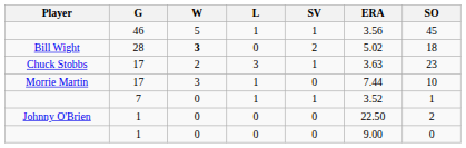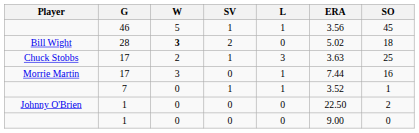 <table class="wikitable sortable">
 <tr>
 <th bgcolor="#DDDDFF" width="16%">Player</th>
 <th bgcolor="#DDDDFF" width="9%">G</th>
 <th bgcolor="#DDDDFF" width="9%">W</th>
+<th bgcolor="#DDDDFF" width="9%">SV</th>
 <th bgcolor="#DDDDFF" width="9%">L</th>
-<th bgcolor="#DDDDFF" width="9%">SV</th>
 <th bgcolor="#DDDDFF" width="9%">ERA</th>
 <th bgcolor="#DDDDFF" width="9%">SO</th>
 </tr>
 <tr align="center">
 <td></td>
 <td>46</td>
 <td>5</td>
 <td>1</td>
 <td>1</td>
 <td>3.56</td>
 <td>45</td>
 </tr>
 <tr align="center">
 <td><a href='#'>Bill Wight</a></td>
 <td>28</td>
 <td><strong>3</strong></td>
+<td>2</td>
 <td>0</td>
-<td>2</td>
 <td>5.02</td>
 <td>18</td>
 </tr>
 <tr align=center>
 <td><a href='#'>Chuck Stobbs</a></td>
 <td>17</td>
 <td>2</td>
+<td>1</td>
 <td>3</td>
-<td>1</td>
 <td>3.63</td>
-<td>23</td>
+<td>25</td>
 </tr>
 <tr align=center>
 <td><a href='#'>Morrie Martin</a></td>
 <td>17</td>
 <td>3</td>
+<td>0</td>
 <td>1</td>
-<td>0</td>
 <td>7.44</td>
-<td>10</td>
+<td>16</td>
 </tr>
 <tr align=center>
 <td></td>
 <td>7</td>
 <td>0</td>
 <td>1</td>
 <td>1</td>
 <td>3.52</td>
 <td>1</td>
 </tr>
 <tr align="center">
 <td><a href='#'>Johnny O'Brien</a></td>
 <td>1</td>
 <td>0</td>
 <td>0</td>
 <td>0</td>
 <td>22.50</td>
 <td>2</td>
 </tr>
 <tr align=center>
 <td></td>
 <td>1</td>
 <td>0</td>
 <td>0</td>
 <td>0</td>
 <td>9.00</td>
 <td>0</td>
 </tr>
 </table>
